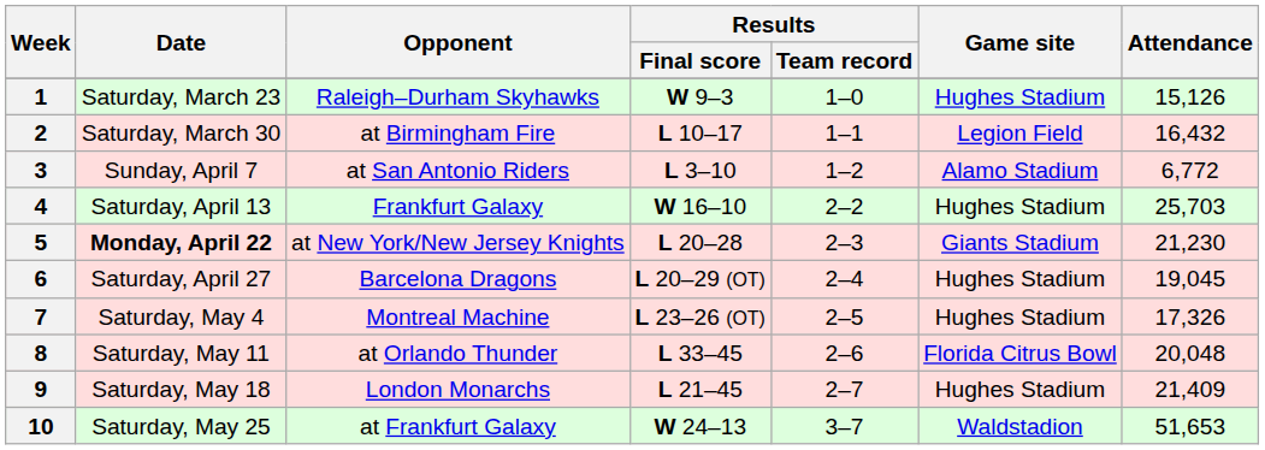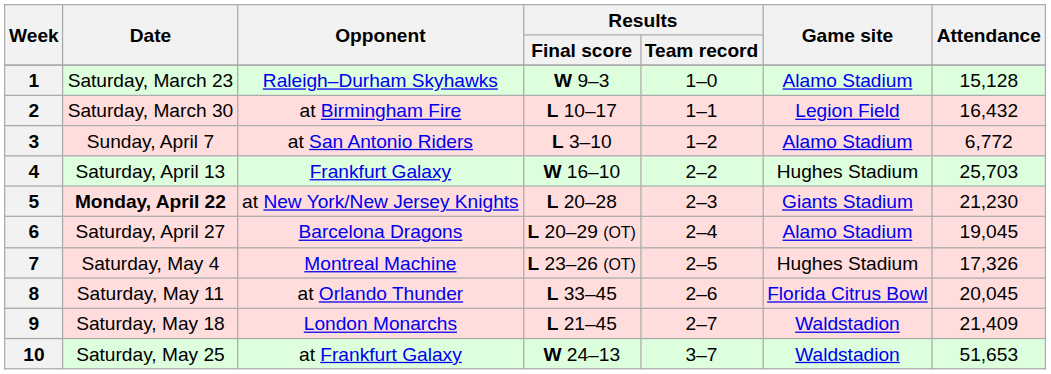 <table class="wikitable" style="font-size:95%; text-align:center;">
 <tr>
 <th rowspan="2">Week</th>
 <th rowspan="2">Date</th>
 <th rowspan="2">Opponent</th>
 <th colspan="2">Results</th>
 <th rowspan="2">Game site</th>
 <th rowspan="2">Attendance</th>
 </tr>
 <tr>
 <th>Final score</th>
 <th>Team record</th>
 </tr>
 <tr>
 </tr>
 <tr bgcolor="#DDFFDD">
 <th>1</th>
 <td>Saturday, March 23</td>
 <td><a href='#'>Raleigh–Durham Skyhawks</a></td>
 <td><strong>W</strong> 9–3</td>
 <td>1–0</td>
-<td><a href='#'>Hughes Stadium</a></td>
-<td>15,126</td>
+<td><a href='#'>Alamo Stadium</a></td>
+<td>15,128</td>
 </tr>
 <tr bgcolor="#FFDDDD">
 <th>2</th>
 <td>Saturday, March 30</td>
 <td>at <a href='#'>Birmingham Fire</a></td>
 <td><strong>L</strong> 10–17</td>
 <td>1–1</td>
 <td><a href='#'>Legion Field</a></td>
 <td>16,432</td>
 </tr>
 <tr bgcolor="#FFDDDD">
 <th>3</th>
 <td>Sunday, April 7</td>
 <td>at <a href='#'>San Antonio Riders</a></td>
 <td><strong>L</strong> 3–10</td>
 <td>1–2</td>
 <td><a href='#'>Alamo Stadium</a></td>
 <td>6,772</td>
 </tr>
 <tr bgcolor="#DDFFDD">
 <th>4</th>
 <td>Saturday, April 13</td>
 <td><a href='#'>Frankfurt Galaxy</a></td>
 <td><strong>W</strong> 16–10</td>
 <td>2–2</td>
 <td>Hughes Stadium</td>
 <td>25,703</td>
 </tr>
 <tr bgcolor="#FFDDDD">
 <th>5</th>
 <td><strong>Monday, April 22</strong></td>
 <td>at <a href='#'>New York/New Jersey Knights</a></td>
 <td><strong>L</strong> 20–28</td>
 <td>2–3</td>
 <td><a href='#'>Giants Stadium</a></td>
 <td>21,230</td>
 </tr>
 <tr bgcolor="#FFDDDD">
 <th>6</th>
 <td>Saturday, April 27</td>
 <td><a href='#'>Barcelona Dragons</a></td>
 <td><strong>L</strong> 20–29 <small>(OT)</small></td>
 <td>2–4</td>
-<td>Hughes Stadium</td>
+<td><a href='#'>Alamo Stadium</a></td>
 <td>19,045</td>
 </tr>
 <tr bgcolor="#FFDDDD">
 <th>7</th>
 <td>Saturday, May 4</td>
 <td><a href='#'>Montreal Machine</a></td>
 <td><strong>L</strong> 23–26 <small>(OT)</small></td>
 <td>2–5</td>
 <td>Hughes Stadium</td>
 <td>17,326</td>
 </tr>
 <tr bgcolor="#FFDDDD">
 <th>8</th>
 <td>Saturday, May 11</td>
 <td>at <a href='#'>Orlando Thunder</a></td>
 <td><strong>L</strong> 33–45</td>
 <td>2–6</td>
 <td><a href='#'>Florida Citrus Bowl</a></td>
-<td>20,048</td>
+<td>20,045</td>
 </tr>
 <tr bgcolor="#FFDDDD">
 <th>9</th>
 <td>Saturday, May 18</td>
 <td><a href='#'>London Monarchs</a></td>
 <td><strong>L</strong> 21–45</td>
 <td>2–7</td>
-<td>Hughes Stadium</td>
+<td><a href='#'>Waldstadion</a></td>
 <td>21,409</td>
 </tr>
 <tr bgcolor="#DDFFDD">
 <th>10</th>
 <td>Saturday, May 25</td>
 <td>at <a href='#'>Frankfurt Galaxy</a></td>
 <td><strong>W</strong> 24–13</td>
 <td>3–7</td>
 <td><a href='#'>Waldstadion</a></td>
 <td>51,653</td>
 </tr>
 </table>
